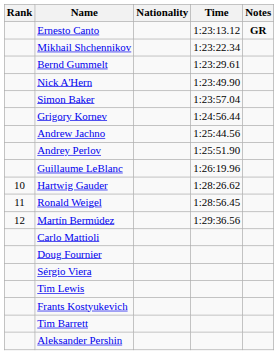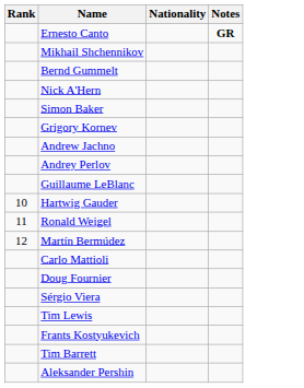 <table class="wikitable sortable" style="text-align:center">
 <tr>
 <th>Rank</th>
 <th>Name</th>
 <th>Nationality</th>
-<th>Time</th>
 <th>Notes</th>
 </tr>
 <tr>
 <td></td>
 <td align=left><a href='#'>Ernesto Canto</a></td>
 <td align=left></td>
-<td>1:23:13.12</td>
 <td><strong>GR</strong></td>
 </tr>
 <tr>
 <td></td>
 <td align=left><a href='#'>Mikhail Shchennikov</a></td>
 <td align=left></td>
-<td>1:23:22.34</td>
 <td></td>
 </tr>
 <tr>
 <td></td>
 <td align=left><a href='#'>Bernd Gummelt</a></td>
 <td align=left></td>
-<td>1:23:29.61</td>
 <td></td>
 </tr>
 <tr>
 <td></td>
 <td align=left><a href='#'>Nick A'Hern</a></td>
 <td align=left></td>
-<td>1:23:49.90</td>
 <td></td>
 </tr>
 <tr>
 <td></td>
 <td align=left><a href='#'>Simon Baker</a></td>
 <td align=left></td>
-<td>1:23:57.04</td>
 <td></td>
 </tr>
 <tr>
 <td></td>
 <td align=left><a href='#'>Grigory Kornev</a></td>
 <td align=left></td>
-<td>1:24:56.44</td>
 <td></td>
 </tr>
 <tr>
 <td></td>
 <td align=left><a href='#'>Andrew Jachno</a></td>
 <td align=left></td>
-<td>1:25:44.56</td>
 <td></td>
 </tr>
 <tr>
 <td></td>
 <td align=left><a href='#'>Andrey Perlov</a></td>
 <td align=left></td>
-<td>1:25:51.90</td>
 <td></td>
 </tr>
 <tr>
 <td></td>
 <td align=left><a href='#'>Guillaume LeBlanc</a></td>
 <td align=left></td>
-<td>1:26:19.96</td>
 <td></td>
 </tr>
 <tr>
 <td>10</td>
 <td align=left><a href='#'>Hartwig Gauder</a></td>
 <td align=left></td>
-<td>1:28:26.62</td>
 <td></td>
 </tr>
 <tr>
 <td>11</td>
 <td align=left><a href='#'>Ronald Weigel</a></td>
 <td align=left></td>
-<td>1:28:56.45</td>
 <td></td>
 </tr>
 <tr>
 <td>12</td>
 <td align=left><a href='#'>Martín Bermúdez</a></td>
 <td align=left></td>
-<td>1:29:36.56</td>
 <td></td>
 </tr>
 <tr>
 <td></td>
 <td align=left><a href='#'>Carlo Mattioli</a></td>
 <td align=left></td>
 <td></td>
-<td></td>
 </tr>
 <tr>
 <td></td>
 <td align=left><a href='#'>Doug Fournier</a></td>
 <td align=left></td>
-<td></td>
 <td></td>
 </tr>
 <tr>
 <td></td>
 <td align=left><a href='#'>Sérgio Viera</a></td>
 <td align=left></td>
 <td></td>
-<td></td>
 </tr>
 <tr>
 <td></td>
 <td align=left><a href='#'>Tim Lewis</a></td>
 <td align=left></td>
-<td></td>
 <td></td>
 </tr>
 <tr>
 <td></td>
 <td align=left><a href='#'>Frants Kostyukevich</a></td>
 <td align=left></td>
 <td></td>
-<td></td>
 </tr>
 <tr>
 <td></td>
 <td align=left><a href='#'>Tim Barrett</a></td>
 <td align=left></td>
-<td></td>
 <td></td>
 </tr>
 <tr>
 <td></td>
 <td align=left><a href='#'>Aleksander Pershin</a></td>
 <td align=left></td>
 <td></td>
-<td></td>
 </tr>
 </table>
